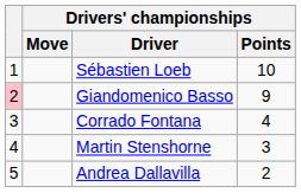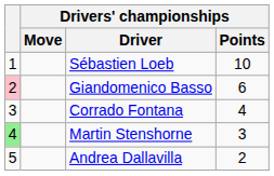 <table class="wikitable" style="font-size:85%;">
 <tr>
 <th rowspan="2"></th>
 <th colspan="3">Drivers' championships</th>
 </tr>
 <tr>
 <th>Move</th>
 <th>Driver</th>
 <th>Points</th>
 </tr>
 <tr>
 <td align="center">1</td>
 <td align="center"></td>
 <td> <a href='#'>Sébastien Loeb</a></td>
 <td align="center">10</td>
 </tr>
 <tr>
 <td align="center" style="background: pink;">2</td>
 <td align="center"></td>
 <td> <a href='#'>Giandomenico Basso</a></td>
-<td align="center">9</td>
+<td align="center">6</td>
 </tr>
 <tr>
 <td align="center">3</td>
 <td align="center"></td>
 <td> <a href='#'>Corrado Fontana</a></td>
 <td align="center">4</td>
 </tr>
 <tr>
-<td align="center">4</td>
+<td align="center" style="background: lightgreen;">4</td>
 <td align="center"></td>
 <td> <a href='#'>Martin Stenshorne</a></td>
 <td align="center">3</td>
 </tr>
 <tr>
 <td align="center">5</td>
 <td align="center"></td>
 <td> <a href='#'>Andrea Dallavilla</a></td>
 <td align="center">2</td>
 </tr>
 </table>
